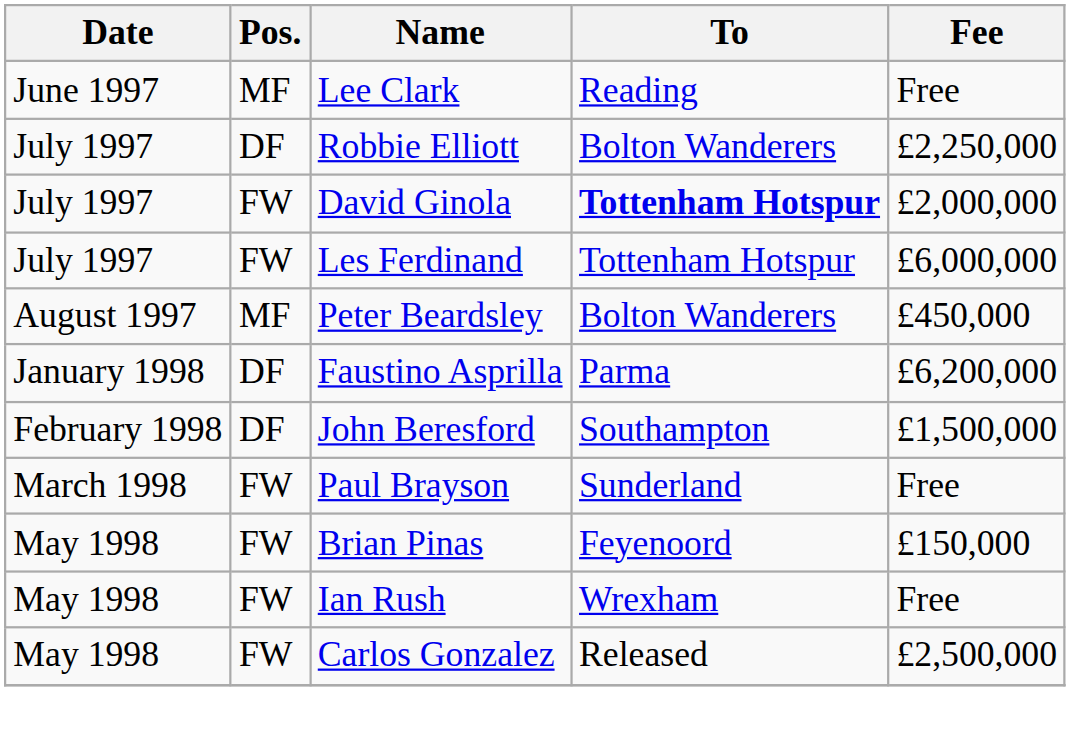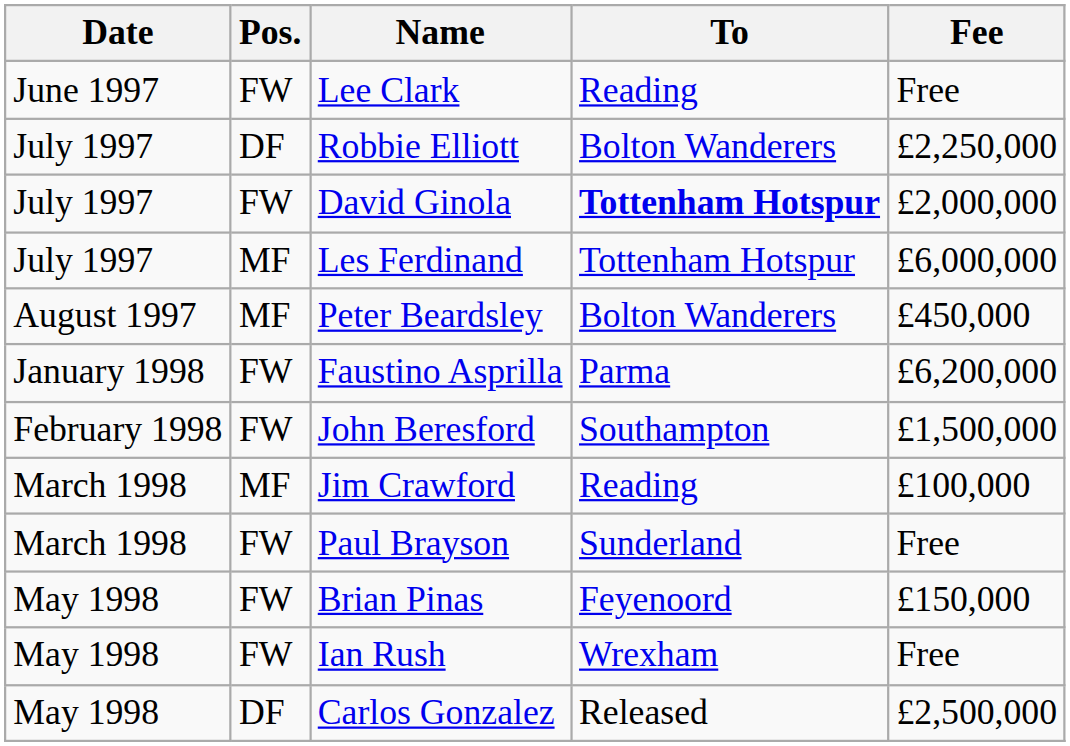 <table class="wikitable">
 <tr>
 <th>Date</th>
 <th>Pos.</th>
 <th>Name</th>
 <th>To</th>
 <th>Fee</th>
 </tr>
 <tr>
 <td>June 1997</td>
-<td>MF</td>
+<td>FW</td>
 <td> <a href='#'>Lee Clark</a></td>
 <td> <a href='#'>Reading</a></td>
 <td>Free</td>
 </tr>
 <tr>
 <td>July 1997</td>
 <td>DF</td>
 <td> <a href='#'>Robbie Elliott</a></td>
 <td> <a href='#'>Bolton Wanderers</a></td>
 <td>£2,250,000</td>
 </tr>
 <tr>
 <td>July 1997</td>
 <td>FW</td>
 <td> <a href='#'>David Ginola</a></td>
 <td><strong> <a href='#'>Tottenham Hotspur</a></strong></td>
 <td>£2,000,000</td>
 </tr>
 <tr>
 <td>July 1997</td>
-<td>FW</td>
+<td>MF</td>
 <td> <a href='#'>Les Ferdinand</a></td>
 <td> <a href='#'>Tottenham Hotspur</a></td>
 <td>£6,000,000</td>
 </tr>
 <tr>
 <td>August 1997</td>
 <td>MF</td>
 <td> <a href='#'>Peter Beardsley</a></td>
 <td> <a href='#'>Bolton Wanderers</a></td>
 <td>£450,000</td>
 </tr>
 <tr>
 <td>January 1998</td>
-<td>DF</td>
+<td>FW</td>
 <td> <a href='#'>Faustino Asprilla</a></td>
 <td> <a href='#'>Parma</a></td>
 <td>£6,200,000</td>
 </tr>
 <tr>
 <td>February 1998</td>
-<td>DF</td>
+<td>FW</td>
 <td> <a href='#'>John Beresford</a></td>
 <td> <a href='#'>Southampton</a></td>
 <td>£1,500,000</td>
+</tr>
+<tr>
+<td>March 1998</td>
+<td>MF</td>
+<td> <a href='#'>Jim Crawford</a></td>
+<td> <a href='#'>Reading</a></td>
+<td>£100,000</td>
 </tr>
 <tr>
 <td>March 1998</td>
 <td>FW</td>
 <td> <a href='#'>Paul Brayson</a></td>
 <td> <a href='#'>Sunderland</a></td>
 <td>Free</td>
 </tr>
 <tr>
 <td>May 1998</td>
 <td>FW</td>
 <td> <a href='#'>Brian Pinas</a></td>
 <td> <a href='#'>Feyenoord</a></td>
 <td>£150,000</td>
 </tr>
 <tr>
 <td>May 1998</td>
 <td>FW</td>
 <td> <a href='#'>Ian Rush</a></td>
 <td> <a href='#'>Wrexham</a></td>
 <td>Free</td>
 </tr>
 <tr>
 <td>May 1998</td>
-<td>FW</td>
+<td>DF</td>
 <td> <a href='#'>Carlos Gonzalez</a></td>
 <td>Released</td>
 <td>£2,500,000</td>
 </tr>
 <tr>
 </tr>
 </table>
